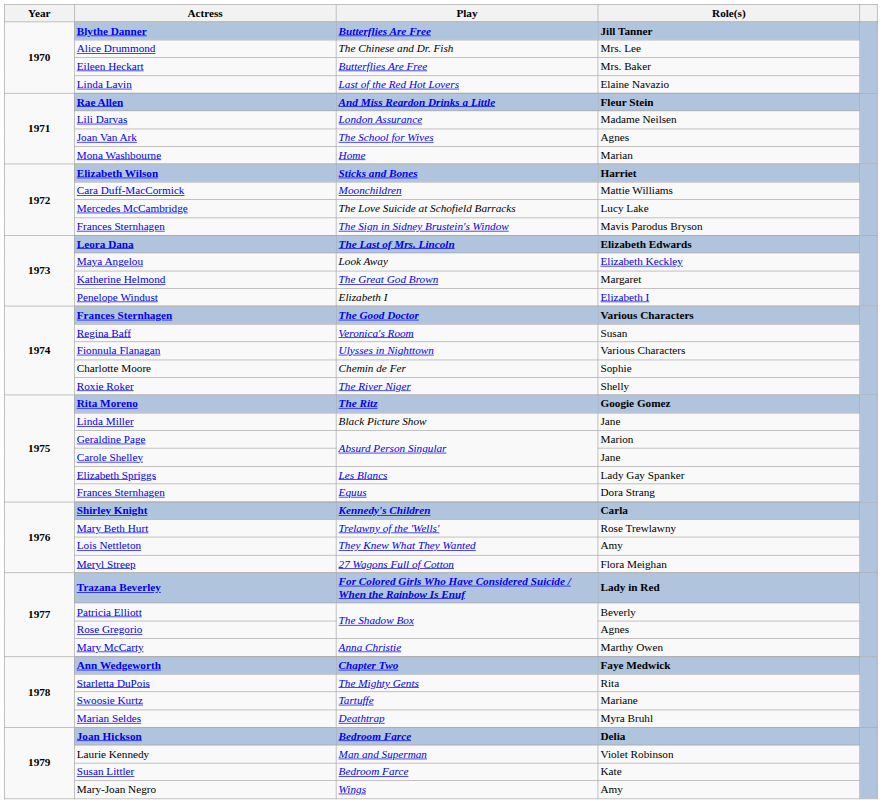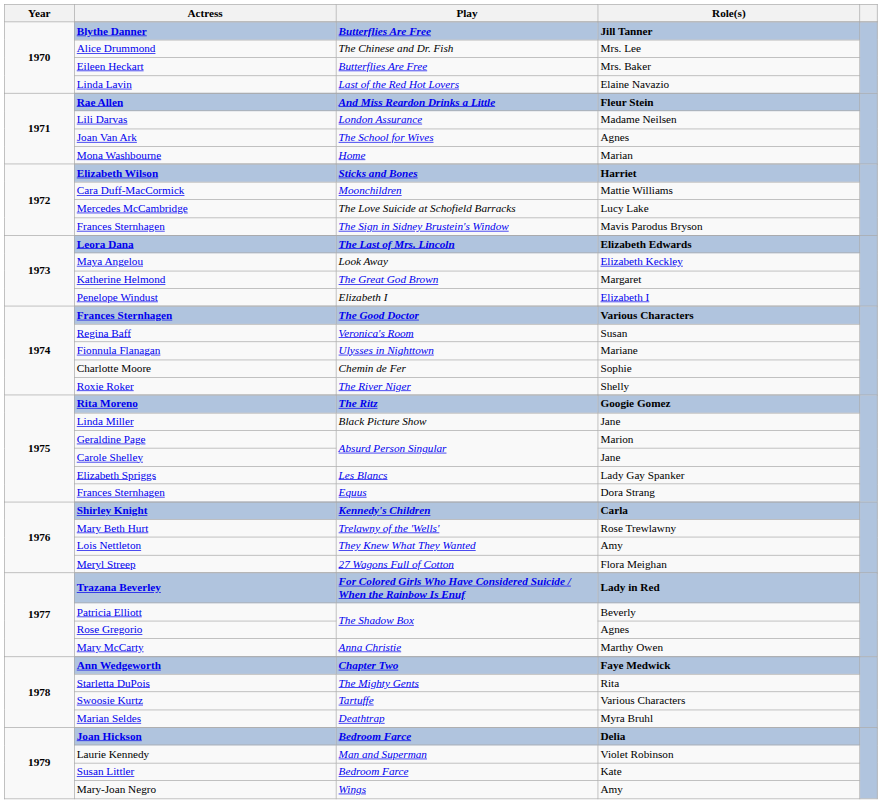 <table class="wikitable sortable">
 <tr>
 <th scope="col" style="width:8%;">Year</th>
 <th scope="col" style="width:30%;">Actress</th>
 <th scope="col" style="width:30%;">Play</th>
 <th scope="col" style="width:30%;">Role(s)</th>
 <th scope="col" style="width:2%;" class="unsortable"></th>
 </tr>
 <tr>
 <td rowspan="5" align="center"><strong>1970</strong> <br> </td>
 </tr>
 <tr style="background:#B0C4DE">
 <td><strong><a href='#'>Blythe Danner</a></strong></td>
 <td><strong><em><a href='#'>Butterflies Are Free</a></em></strong></td>
 <td><strong>Jill Tanner</strong></td>
 <td rowspan="5" align="center"></td>
 </tr>
 <tr>
 <td><a href='#'>Alice Drummond</a></td>
 <td><em>The Chinese and Dr. Fish</em></td>
 <td>Mrs. Lee</td>
 </tr>
 <tr>
 <td><a href='#'>Eileen Heckart</a></td>
 <td><em><a href='#'>Butterflies Are Free</a></em></td>
 <td>Mrs. Baker</td>
 </tr>
 <tr>
 <td><a href='#'>Linda Lavin</a></td>
 <td><em><a href='#'>Last of the Red Hot Lovers</a></em></td>
 <td>Elaine Navazio</td>
 </tr>
 <tr>
 <td rowspan="5" align="center"><strong>1971</strong> <br> </td>
 </tr>
 <tr style="background:#B0C4DE">
 <td><strong><a href='#'>Rae Allen</a></strong></td>
 <td><strong><em><a href='#'>And Miss Reardon Drinks a Little</a></em></strong></td>
 <td><strong>Fleur Stein</strong></td>
 <td rowspan="5" align="center"></td>
 </tr>
 <tr>
 <td><a href='#'>Lili Darvas</a></td>
 <td><em><a href='#'>London Assurance</a></em></td>
 <td>Madame Neilsen</td>
 </tr>
 <tr>
 <td><a href='#'>Joan Van Ark</a></td>
 <td><em><a href='#'>The School for Wives</a></em></td>
 <td>Agnes</td>
 </tr>
 <tr>
 <td><a href='#'>Mona Washbourne</a></td>
 <td><em><a href='#'>Home</a></em></td>
 <td>Marian</td>
 </tr>
 <tr>
 <td rowspan="5" align="center"><strong>1972</strong> <br> </td>
 </tr>
 <tr style="background:#B0C4DE">
 <td><strong><a href='#'>Elizabeth Wilson</a></strong></td>
 <td><strong><em><a href='#'>Sticks and Bones</a></em></strong></td>
 <td><strong>Harriet</strong></td>
 <td rowspan="5" align="center"></td>
 </tr>
 <tr>
 <td><a href='#'>Cara Duff-MacCormick</a></td>
 <td><em><a href='#'>Moonchildren</a></em></td>
 <td>Mattie Williams</td>
 </tr>
 <tr>
 <td><a href='#'>Mercedes McCambridge</a></td>
 <td><em>The Love Suicide at Schofield Barracks</em></td>
 <td>Lucy Lake</td>
 </tr>
 <tr>
 <td><a href='#'>Frances Sternhagen</a></td>
 <td><em><a href='#'>The Sign in Sidney Brustein's Window</a></em></td>
 <td>Mavis Parodus Bryson</td>
 </tr>
 <tr>
 <td rowspan="5" align="center"><strong>1973</strong> <br> </td>
 </tr>
 <tr style="background:#B0C4DE">
 <td><strong><a href='#'>Leora Dana</a></strong></td>
 <td><strong><em><a href='#'>The Last of Mrs. Lincoln</a></em></strong></td>
 <td><strong>Elizabeth Edwards</strong></td>
 <td rowspan="5" align="center"></td>
 </tr>
 <tr>
 <td><a href='#'>Maya Angelou</a></td>
 <td><em>Look Away</em></td>
 <td><a href='#'>Elizabeth Keckley</a></td>
 </tr>
 <tr>
 <td><a href='#'>Katherine Helmond</a></td>
 <td><em><a href='#'>The Great God Brown</a></em></td>
 <td>Margaret</td>
 </tr>
 <tr>
 <td><a href='#'>Penelope Windust</a></td>
 <td><em>Elizabeth I</em></td>
 <td><a href='#'>Elizabeth I</a></td>
 </tr>
 <tr>
 <td rowspan="6" align="center"><strong>1974</strong> <br> </td>
 </tr>
 <tr style="background:#B0C4DE">
 <td><strong><a href='#'>Frances Sternhagen</a></strong></td>
 <td><strong><em><a href='#'>The Good Doctor</a></em></strong></td>
 <td><strong>Various Characters</strong></td>
 <td rowspan="6" align="center"></td>
 </tr>
 <tr>
 <td><a href='#'>Regina Baff</a></td>
 <td><em><a href='#'>Veronica's Room</a></em></td>
 <td>Susan</td>
 </tr>
 <tr>
 <td><a href='#'>Fionnula Flanagan</a></td>
 <td><em><a href='#'>Ulysses in Nighttown</a></em></td>
-<td>Various Characters</td>
+<td>Mariane</td>
 </tr>
 <tr>
 <td>Charlotte Moore</td>
 <td><em>Chemin de Fer</em></td>
 <td>Sophie</td>
 </tr>
 <tr>
 <td><a href='#'>Roxie Roker</a></td>
 <td><em><a href='#'>The River Niger</a></em></td>
 <td>Shelly</td>
 </tr>
 <tr>
 <td rowspan="7" align="center"><strong>1975</strong> <br> </td>
 </tr>
 <tr style="background:#B0C4DE">
 <td><strong><a href='#'>Rita Moreno</a></strong></td>
 <td><strong><em><a href='#'>The Ritz</a></em></strong></td>
 <td><strong>Googie Gomez</strong></td>
 <td rowspan="7" align="center"></td>
 </tr>
 <tr>
 <td><a href='#'>Linda Miller</a></td>
 <td><em>Black Picture Show</em></td>
 <td>Jane</td>
 </tr>
 <tr>
 <td><a href='#'>Geraldine Page</a></td>
 <td rowspan="2"><em><a href='#'>Absurd Person Singular</a></em></td>
 <td>Marion</td>
 </tr>
 <tr>
 <td><a href='#'>Carole Shelley</a></td>
 <td>Jane</td>
 </tr>
 <tr>
 <td><a href='#'>Elizabeth Spriggs</a></td>
 <td><em><a href='#'>Les Blancs</a></em></td>
 <td>Lady Gay Spanker</td>
 </tr>
 <tr>
 <td><a href='#'>Frances Sternhagen</a></td>
 <td><em><a href='#'>Equus</a></em></td>
 <td>Dora Strang</td>
 </tr>
 <tr>
 <td rowspan="5" align="center"><strong>1976</strong> <br> </td>
 </tr>
 <tr style="background:#B0C4DE">
 <td><strong><a href='#'>Shirley Knight</a></strong></td>
 <td><strong><em><a href='#'>Kennedy's Children</a></em></strong></td>
 <td><strong>Carla</strong></td>
 <td rowspan="5" align="center"></td>
 </tr>
 <tr>
 <td><a href='#'>Mary Beth Hurt</a></td>
 <td><em><a href='#'>Trelawny of the 'Wells'</a></em></td>
 <td>Rose Trewlawny</td>
 </tr>
 <tr>
 <td><a href='#'>Lois Nettleton</a></td>
 <td><em><a href='#'>They Knew What They Wanted</a></em></td>
 <td>Amy</td>
 </tr>
 <tr>
 <td><a href='#'>Meryl Streep</a></td>
 <td><em><a href='#'>27 Wagons Full of Cotton</a></em></td>
 <td>Flora Meighan</td>
 </tr>
 <tr>
 <td rowspan="5" align="center"><strong>1977</strong> <br> </td>
 </tr>
 <tr style="background:#B0C4DE">
 <td><strong><a href='#'>Trazana Beverley</a></strong></td>
 <td><strong><em><a href='#'>For Colored Girls Who Have Considered Suicide / When the Rainbow Is Enuf</a></em></strong></td>
 <td><strong>Lady in Red</strong></td>
 <td rowspan="5" align="center"></td>
 </tr>
 <tr>
 <td><a href='#'>Patricia Elliott</a></td>
 <td rowspan="2"><em><a href='#'>The Shadow Box</a></em></td>
 <td>Beverly</td>
 </tr>
 <tr>
 <td><a href='#'>Rose Gregorio</a></td>
 <td>Agnes</td>
 </tr>
 <tr>
 <td><a href='#'>Mary McCarty</a></td>
 <td><em><a href='#'>Anna Christie</a></em></td>
 <td>Marthy Owen</td>
 </tr>
 <tr>
 <td rowspan="5" align="center"><strong>1978</strong> <br> </td>
 </tr>
 <tr style="background:#B0C4DE">
 <td><strong><a href='#'>Ann Wedgeworth</a></strong></td>
 <td><strong><em><a href='#'>Chapter Two</a></em></strong></td>
 <td><strong>Faye Medwick</strong></td>
 <td rowspan="5" align="center"></td>
 </tr>
 <tr>
 <td><a href='#'>Starletta DuPois</a></td>
 <td><em><a href='#'>The Mighty Gents</a></em></td>
 <td>Rita</td>
 </tr>
 <tr>
 <td><a href='#'>Swoosie Kurtz</a></td>
 <td><em><a href='#'>Tartuffe</a></em></td>
-<td>Mariane</td>
+<td>Various Characters</td>
 </tr>
 <tr>
 <td><a href='#'>Marian Seldes</a></td>
 <td><em><a href='#'>Deathtrap</a></em></td>
 <td>Myra Bruhl</td>
 </tr>
 <tr>
 <td rowspan="5" align="center"><strong>1979</strong> <br> </td>
 </tr>
 <tr style="background:#B0C4DE">
 <td><strong><a href='#'>Joan Hickson</a></strong></td>
 <td><strong><em><a href='#'>Bedroom Farce</a></em></strong></td>
 <td><strong>Delia</strong></td>
 <td rowspan="5" align="center"></td>
 </tr>
 <tr>
 <td>Laurie Kennedy</td>
 <td><em><a href='#'>Man and Superman</a></em></td>
 <td>Violet Robinson</td>
 </tr>
 <tr>
 <td><a href='#'>Susan Littler</a></td>
 <td><em><a href='#'>Bedroom Farce</a></em></td>
 <td>Kate</td>
 </tr>
 <tr>
 <td>Mary-Joan Negro</td>
 <td><em><a href='#'>Wings</a></em></td>
 <td>Amy</td>
 </tr>
 </table>
